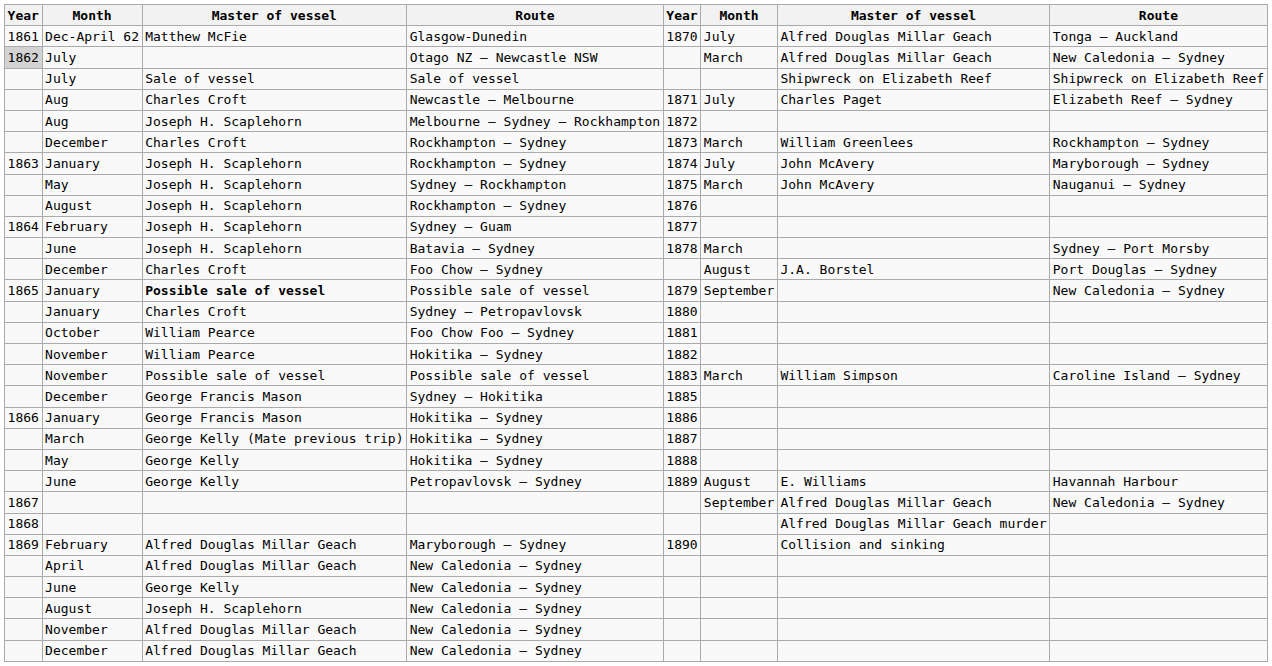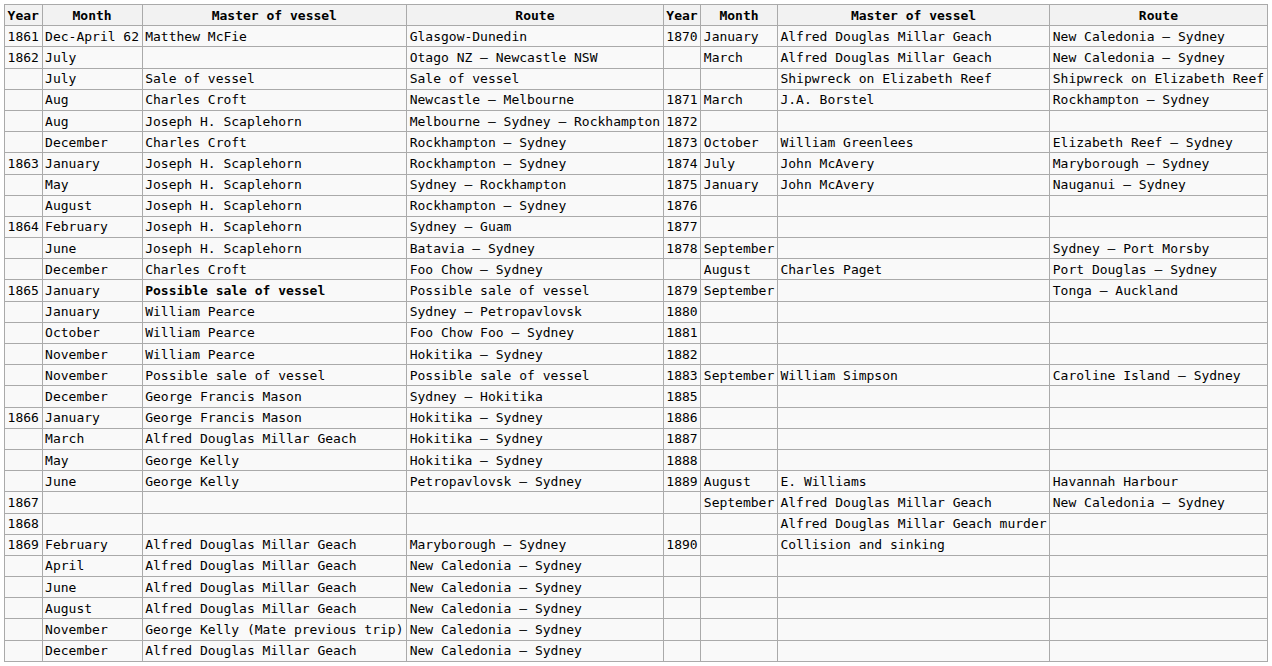 <table class="wikitable">
 <tr>
 <th>Year</th>
 <th>Month</th>
 <th>Master of vessel</th>
 <th>Route</th>
 <th>Year</th>
 <th>Month</th>
 <th>Master of vessel</th>
 <th>Route</th>
 </tr>
 <tr>
 <td>1861</td>
 <td>Dec-April 62</td>
 <td>Matthew McFie</td>
 <td>Glasgow-Dunedin</td>
 <td>1870</td>
-<td>July</td>
+<td>January</td>
 <td>Alfred Douglas Millar Geach</td>
-<td>Tonga – Auckland</td>
+<td>New Caledonia – Sydney</td>
 </tr>
 <tr>
-<td style="background: lightgrey;">1862</td>
+<td>1862</td>
 <td>July</td>
 <td></td>
 <td>Otago NZ – Newcastle NSW</td>
 <td></td>
 <td>March</td>
 <td>Alfred Douglas Millar Geach</td>
 <td>New Caledonia – Sydney</td>
 </tr>
 <tr>
 <td></td>
 <td>July</td>
 <td>Sale of vessel</td>
 <td>Sale of vessel</td>
 <td></td>
 <td></td>
 <td>Shipwreck on Elizabeth Reef</td>
 <td>Shipwreck on Elizabeth Reef</td>
 </tr>
 <tr>
 <td></td>
 <td>Aug</td>
 <td>Charles Croft</td>
 <td>Newcastle – Melbourne</td>
 <td>1871</td>
-<td>July</td>
-<td>Charles Paget</td>
-<td>Elizabeth Reef  – Sydney</td>
+<td>March</td>
+<td>J.A. Borstel</td>
+<td>Rockhampton – Sydney</td>
 </tr>
 <tr>
 <td></td>
 <td>Aug</td>
 <td>Joseph H. Scaplehorn</td>
 <td>Melbourne – Sydney – Rockhampton</td>
 <td>1872</td>
 <td></td>
 <td></td>
 <td></td>
 </tr>
 <tr>
 <td></td>
 <td>December</td>
 <td>Charles Croft</td>
 <td>Rockhampton – Sydney</td>
 <td>1873</td>
-<td>March</td>
+<td>October</td>
 <td>William Greenlees</td>
-<td>Rockhampton – Sydney</td>
+<td>Elizabeth Reef  – Sydney</td>
 </tr>
 <tr>
 <td>1863</td>
 <td>January</td>
 <td>Joseph H. Scaplehorn</td>
 <td>Rockhampton – Sydney</td>
 <td>1874</td>
 <td>July</td>
 <td>John McAvery</td>
 <td>Maryborough – Sydney</td>
 </tr>
 <tr>
 <td></td>
 <td>May</td>
 <td>Joseph H. Scaplehorn</td>
 <td>Sydney – Rockhampton</td>
 <td>1875</td>
-<td>March</td>
+<td>January</td>
 <td>John McAvery</td>
 <td>Nauganui – Sydney</td>
 </tr>
 <tr>
 <td></td>
 <td>August</td>
 <td>Joseph H. Scaplehorn</td>
 <td>Rockhampton – Sydney</td>
 <td>1876</td>
 <td></td>
 <td></td>
 <td></td>
 </tr>
 <tr>
 <td>1864</td>
 <td>February</td>
 <td>Joseph H. Scaplehorn</td>
 <td>Sydney – Guam</td>
 <td>1877</td>
 <td></td>
 <td></td>
 <td></td>
 </tr>
 <tr>
 <td></td>
 <td>June</td>
 <td>Joseph H. Scaplehorn</td>
 <td>Batavia – Sydney</td>
 <td>1878</td>
-<td>March</td>
+<td>September</td>
 <td></td>
 <td>Sydney – Port Morsby</td>
 </tr>
 <tr>
 <td></td>
 <td>December</td>
 <td>Charles Croft</td>
 <td>Foo Chow – Sydney</td>
 <td></td>
 <td>August</td>
-<td>J.A. Borstel</td>
+<td>Charles Paget</td>
 <td>Port Douglas – Sydney</td>
 </tr>
 <tr>
 <td>1865</td>
 <td>January</td>
 <td><strong>Possible sale of vessel</strong></td>
 <td>Possible sale of vessel</td>
 <td>1879</td>
 <td>September</td>
 <td></td>
-<td>New Caledonia – Sydney</td>
+<td>Tonga – Auckland</td>
 </tr>
 <tr>
 <td></td>
 <td>January</td>
-<td>Charles Croft</td>
+<td>William Pearce</td>
 <td>Sydney – Petropavlovsk</td>
 <td>1880</td>
 <td></td>
 <td></td>
 <td></td>
 </tr>
 <tr>
 <td></td>
 <td>October</td>
 <td>William Pearce</td>
 <td>Foo Chow Foo – Sydney</td>
 <td>1881</td>
 <td></td>
 <td></td>
 <td></td>
 </tr>
 <tr>
 <td></td>
 <td>November</td>
 <td>William Pearce</td>
 <td>Hokitika – Sydney</td>
 <td>1882</td>
 <td></td>
 <td></td>
 <td></td>
 </tr>
 <tr>
 <td></td>
 <td>November</td>
 <td>Possible sale of vessel</td>
 <td>Possible sale of vessel</td>
 <td>1883</td>
-<td>March</td>
+<td>September</td>
 <td>William Simpson</td>
 <td>Caroline Island – Sydney</td>
 </tr>
 <tr>
 <td></td>
 <td>December</td>
 <td>George Francis Mason</td>
 <td>Sydney – Hokitika</td>
 <td>1885</td>
 <td></td>
 <td></td>
 <td></td>
 </tr>
 <tr>
 <td>1866</td>
 <td>January</td>
 <td>George Francis Mason</td>
 <td>Hokitika – Sydney</td>
 <td>1886</td>
 <td></td>
 <td></td>
 <td></td>
 </tr>
 <tr>
 <td></td>
 <td>March</td>
-<td>George Kelly (Mate previous trip)</td>
+<td>Alfred Douglas Millar Geach</td>
 <td>Hokitika – Sydney</td>
 <td>1887</td>
 <td></td>
 <td></td>
 <td></td>
 </tr>
 <tr>
 <td></td>
 <td>May</td>
 <td>George Kelly</td>
 <td>Hokitika – Sydney</td>
 <td>1888</td>
 <td></td>
 <td></td>
 <td></td>
 </tr>
 <tr>
 <td></td>
 <td>June</td>
 <td>George Kelly</td>
 <td>Petropavlovsk – Sydney</td>
 <td>1889</td>
 <td>August</td>
 <td>E. Williams</td>
 <td>Havannah Harbour</td>
 </tr>
 <tr>
 <td>1867</td>
 <td></td>
 <td></td>
 <td></td>
 <td></td>
 <td>September</td>
 <td>Alfred Douglas Millar Geach</td>
 <td>New Caledonia – Sydney</td>
 </tr>
 <tr>
 <td>1868</td>
 <td></td>
 <td></td>
 <td></td>
 <td></td>
 <td></td>
 <td>Alfred Douglas Millar Geach murder</td>
 <td></td>
 </tr>
 <tr>
 <td>1869</td>
 <td>February</td>
 <td>Alfred Douglas Millar Geach</td>
 <td>Maryborough – Sydney</td>
 <td>1890</td>
 <td></td>
 <td>Collision and sinking</td>
 <td></td>
 </tr>
 <tr>
 <td></td>
 <td>April</td>
 <td>Alfred Douglas Millar Geach</td>
 <td>New Caledonia – Sydney</td>
 <td></td>
 <td></td>
 <td></td>
 <td></td>
 </tr>
 <tr>
 <td></td>
 <td>June</td>
-<td>George Kelly</td>
+<td>Alfred Douglas Millar Geach</td>
 <td>New Caledonia – Sydney</td>
 <td></td>
 <td></td>
 <td></td>
 <td></td>
 </tr>
 <tr>
 <td></td>
 <td>August</td>
-<td>Joseph H. Scaplehorn</td>
+<td>Alfred Douglas Millar Geach</td>
 <td>New Caledonia – Sydney</td>
 <td></td>
 <td></td>
 <td></td>
 <td></td>
 </tr>
 <tr>
 <td></td>
 <td>November</td>
-<td>Alfred Douglas Millar Geach</td>
+<td>George Kelly (Mate previous trip)</td>
 <td>New Caledonia – Sydney</td>
 <td></td>
 <td></td>
 <td></td>
 <td></td>
 </tr>
 <tr>
 <td></td>
 <td>December</td>
 <td>Alfred Douglas Millar Geach</td>
 <td>New Caledonia – Sydney</td>
 <td></td>
 <td></td>
 <td></td>
 <td></td>
 </tr>
 </table>
